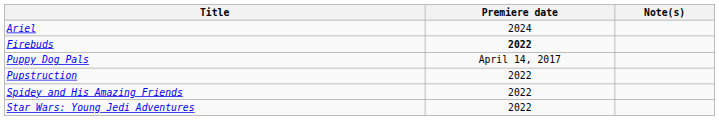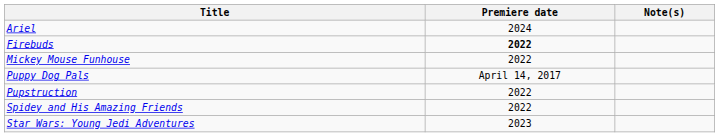 <table class="wikitable plainrowheaders sortable" style="width:75%;text-align:center;">
 <tr>
 <th>Title</th>
 <th>Premiere date</th>
 <th>Note(s)</th>
 </tr>
 <tr>
 <td scope="row" style="text-align:left;"><em><a href='#'>Ariel</a></em></td>
 <td>2024</td>
 <td></td>
 </tr>
 <tr>
 <td scope="row" style="text-align:left;"><em><a href='#'>Firebuds</a></em></td>
 <td><strong>2022</strong></td>
+<td></td>
+</tr>
+<tr>
+<td scope="row" style="text-align:left;"><em><a href='#'>Mickey Mouse Funhouse</a></em></td>
+<td>2022</td>
 <td></td>
 </tr>
 <tr>
 <td scope="row" style="text-align:left;"><em><a href='#'>Puppy Dog Pals</a></em></td>
 <td>April 14, 2017</td>
 <td></td>
 </tr>
 <tr>
 <td scope="row" style="text-align:left;"><em><a href='#'>Pupstruction</a></em></td>
 <td>2022</td>
 <td></td>
 </tr>
 <tr>
 <td scope="row" style="text-align:left;"><em><a href='#'>Spidey and His Amazing Friends</a></em></td>
 <td>2022</td>
 <td></td>
 </tr>
 <tr>
 <td scope="row" style="text-align:left;"><em><a href='#'>Star Wars: Young Jedi Adventures</a></em></td>
-<td>2022</td>
+<td>2023</td>
 <td></td>
 </tr>
 </table>
